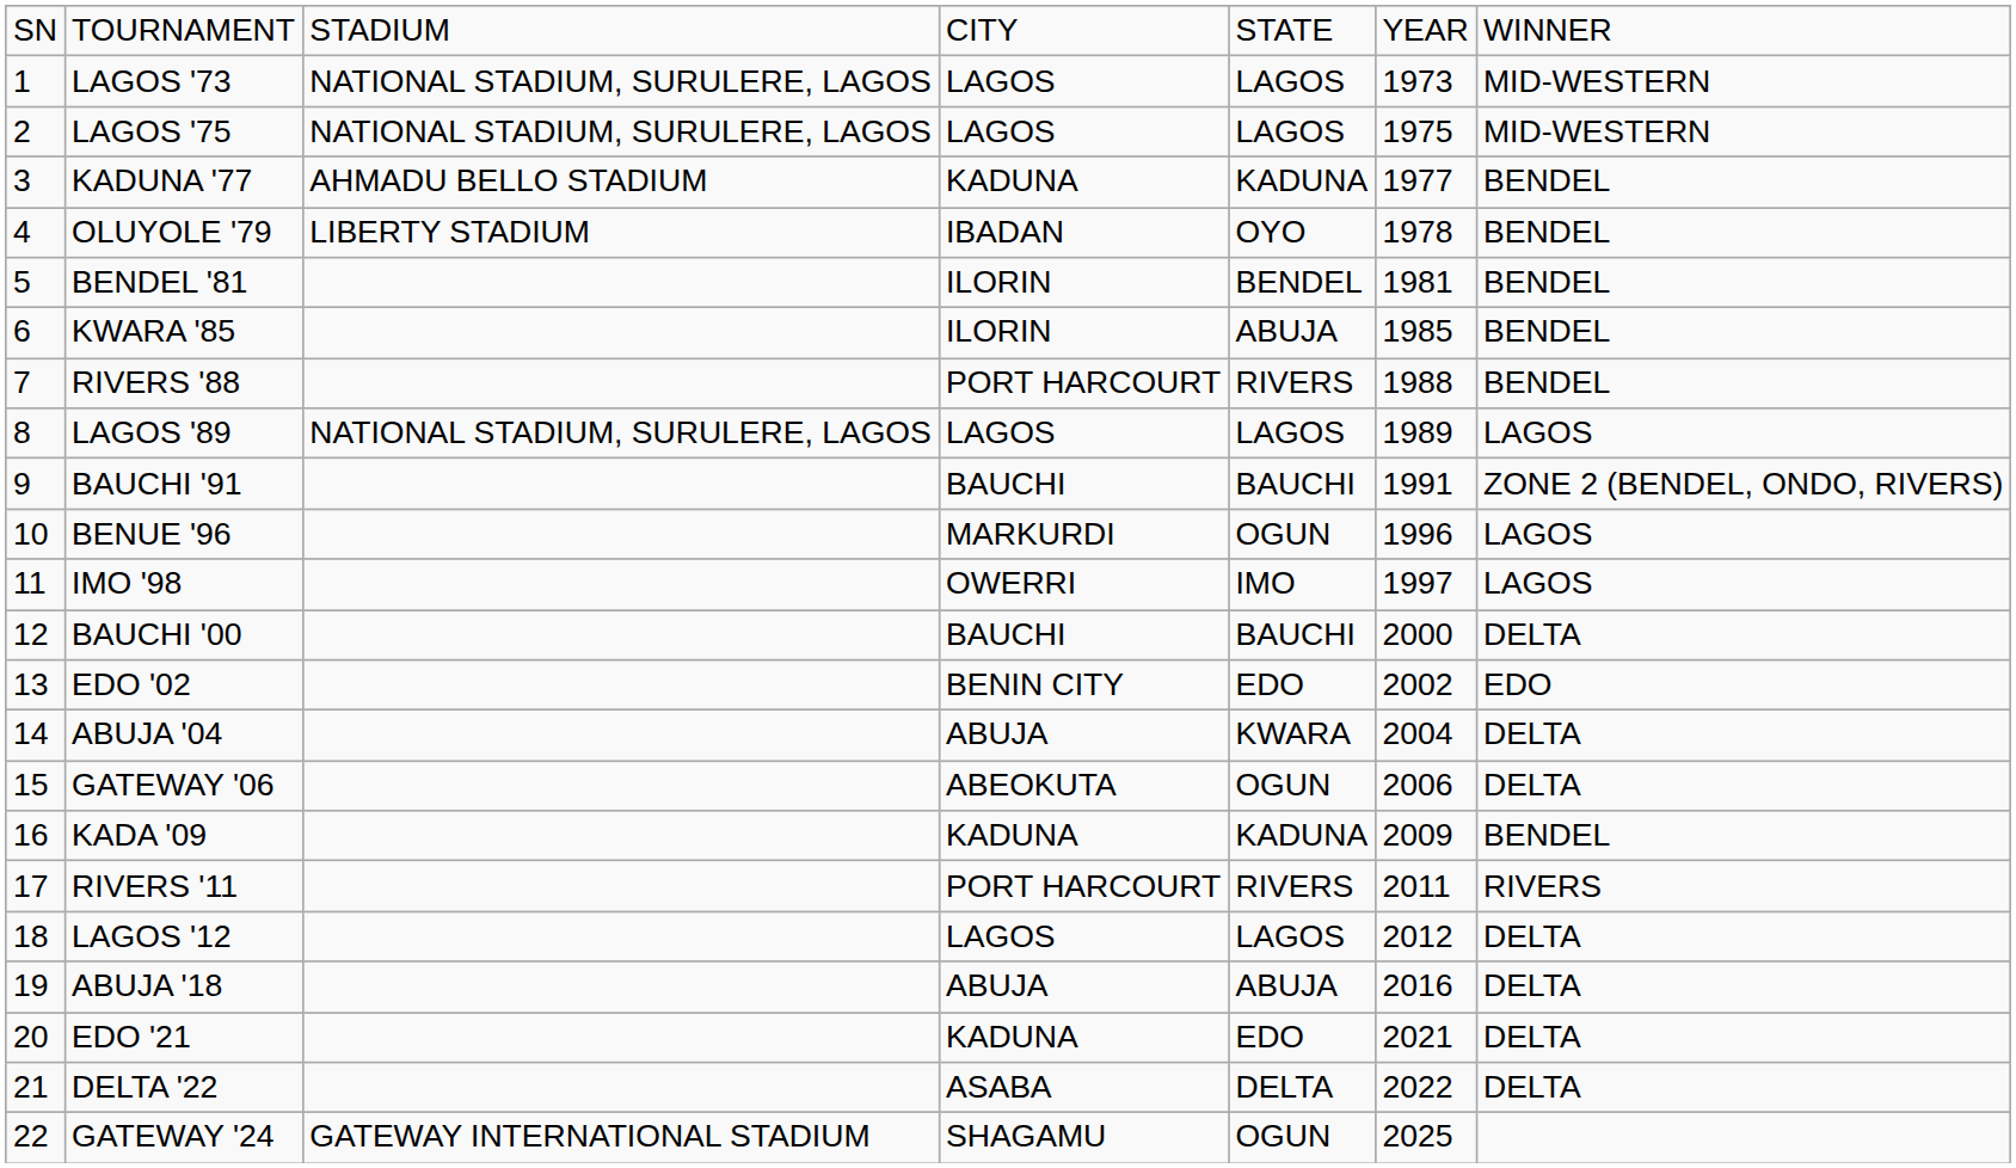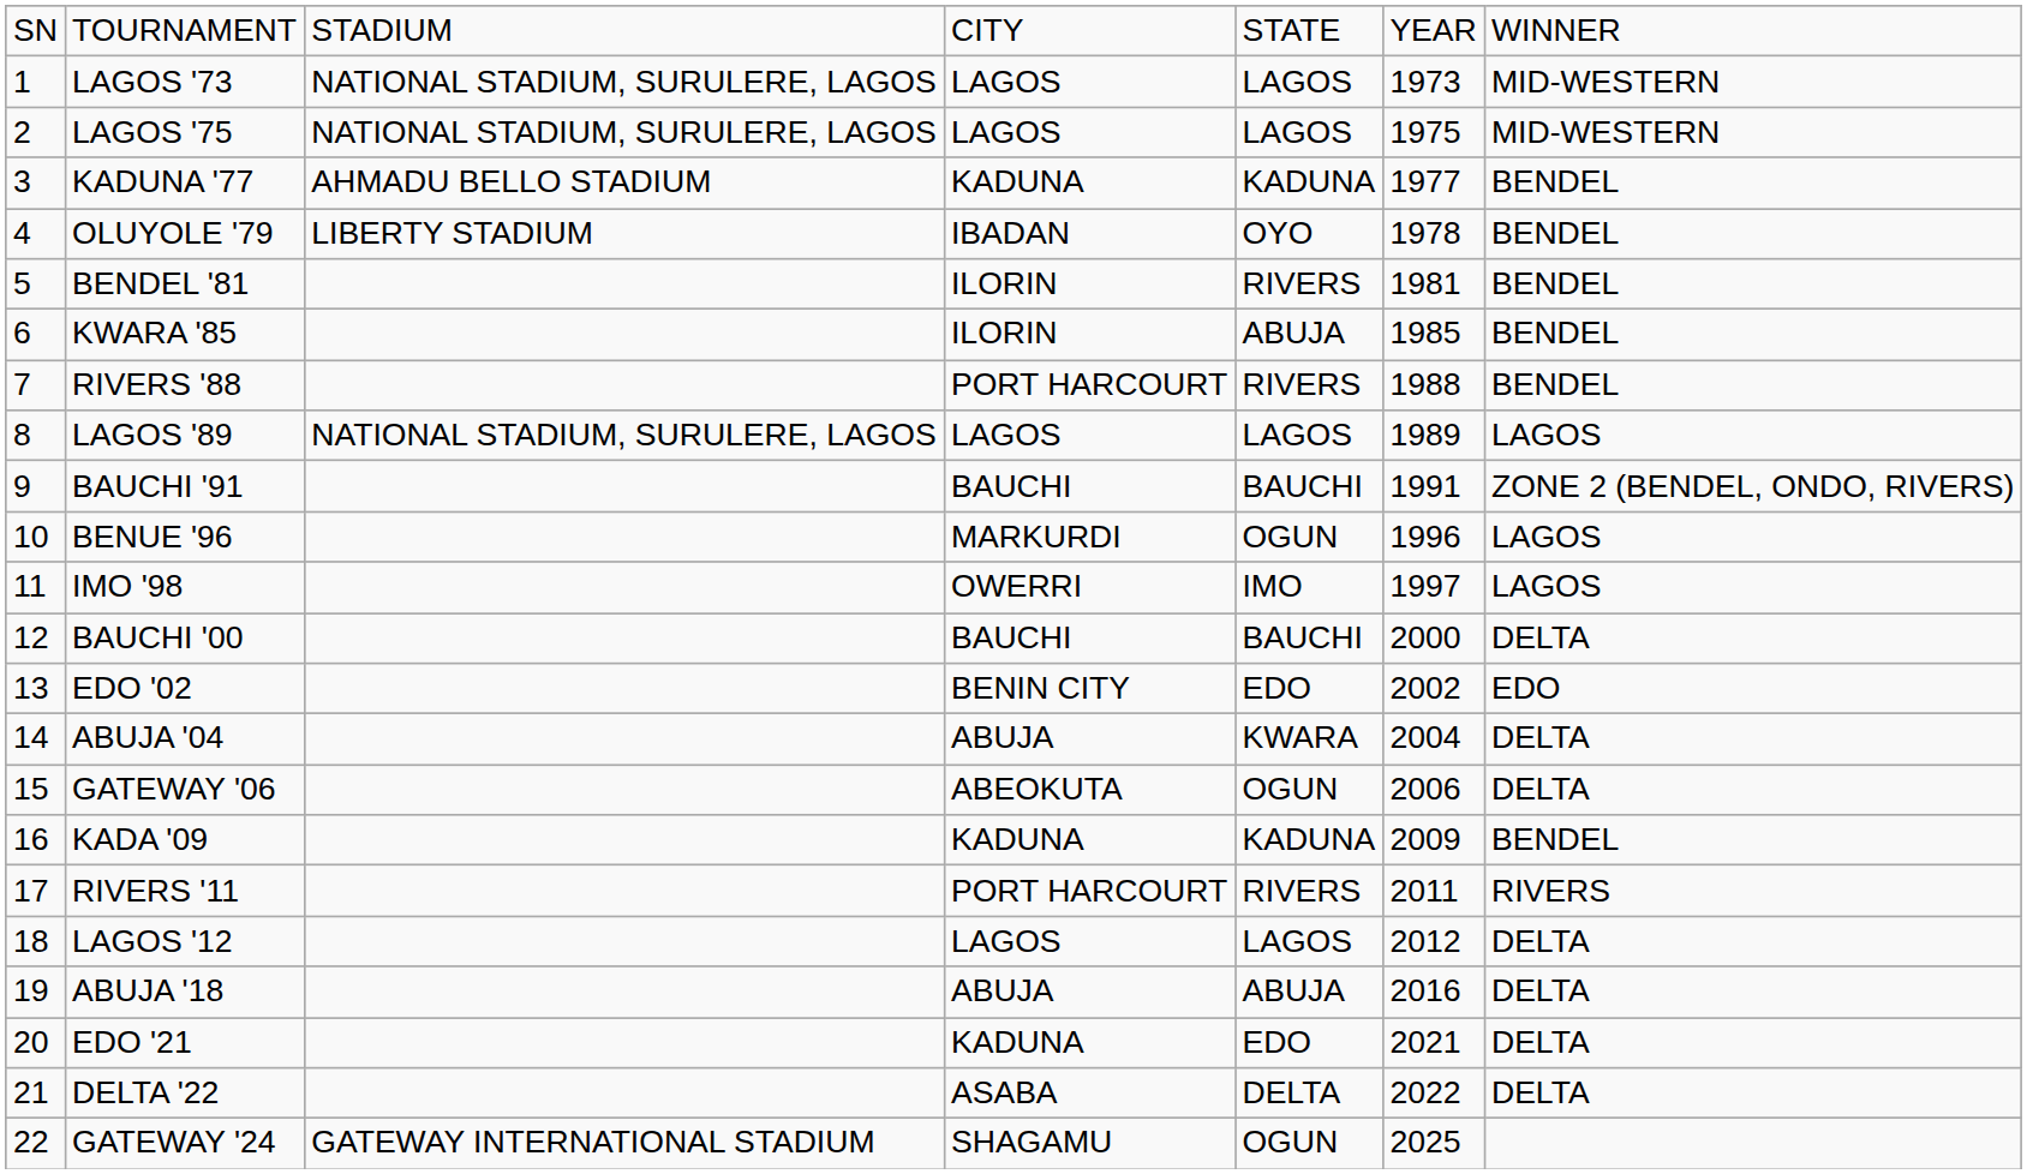 <table class="wikitable">
 <tr>
 <td>SN</td>
 <td>TOURNAMENT</td>
 <td>STADIUM</td>
 <td>CITY</td>
 <td>STATE</td>
 <td>YEAR</td>
 <td>WINNER</td>
 </tr>
 <tr>
 <td>1</td>
 <td>LAGOS '73</td>
 <td>NATIONAL STADIUM, SURULERE, LAGOS</td>
 <td>LAGOS</td>
 <td>LAGOS</td>
 <td>1973</td>
 <td>MID-WESTERN</td>
 </tr>
 <tr>
 <td>2</td>
 <td>LAGOS '75</td>
 <td>NATIONAL STADIUM, SURULERE, LAGOS</td>
 <td>LAGOS</td>
 <td>LAGOS</td>
 <td>1975</td>
 <td>MID-WESTERN</td>
 </tr>
 <tr>
 <td>3</td>
 <td>KADUNA '77</td>
 <td>AHMADU BELLO STADIUM</td>
 <td>KADUNA</td>
 <td>KADUNA</td>
 <td>1977</td>
 <td>BENDEL</td>
 </tr>
 <tr>
 <td>4</td>
 <td>OLUYOLE '79</td>
 <td>LIBERTY STADIUM</td>
 <td>IBADAN</td>
 <td>OYO</td>
 <td>1978</td>
 <td>BENDEL</td>
 </tr>
 <tr>
 <td>5</td>
 <td>BENDEL '81</td>
 <td></td>
 <td>ILORIN</td>
-<td>BENDEL</td>
+<td>RIVERS</td>
 <td>1981</td>
 <td>BENDEL</td>
 </tr>
 <tr>
 <td>6</td>
 <td>KWARA '85</td>
 <td></td>
 <td>ILORIN</td>
 <td>ABUJA</td>
 <td>1985</td>
 <td>BENDEL</td>
 </tr>
 <tr>
 <td>7</td>
 <td>RIVERS '88</td>
 <td></td>
 <td>PORT HARCOURT</td>
 <td>RIVERS</td>
 <td>1988</td>
 <td>BENDEL</td>
 </tr>
 <tr>
 <td>8</td>
 <td>LAGOS '89</td>
 <td>NATIONAL STADIUM, SURULERE, LAGOS</td>
 <td>LAGOS</td>
 <td>LAGOS</td>
 <td>1989</td>
 <td>LAGOS</td>
 </tr>
 <tr>
 <td>9</td>
 <td>BAUCHI '91</td>
 <td></td>
 <td>BAUCHI</td>
 <td>BAUCHI</td>
 <td>1991</td>
 <td>ZONE 2 (BENDEL, ONDO, RIVERS)</td>
 </tr>
 <tr>
 <td>10</td>
 <td>BENUE '96</td>
 <td></td>
 <td>MARKURDI</td>
 <td>OGUN</td>
 <td>1996</td>
 <td>LAGOS</td>
 </tr>
 <tr>
 <td>11</td>
 <td>IMO '98</td>
 <td></td>
 <td>OWERRI</td>
 <td>IMO</td>
 <td>1997</td>
 <td>LAGOS</td>
 </tr>
 <tr>
 <td>12</td>
 <td>BAUCHI '00</td>
 <td></td>
 <td>BAUCHI</td>
 <td>BAUCHI</td>
 <td>2000</td>
 <td>DELTA</td>
 </tr>
 <tr>
 <td>13</td>
 <td>EDO '02</td>
 <td></td>
 <td>BENIN CITY</td>
 <td>EDO</td>
 <td>2002</td>
 <td>EDO</td>
 </tr>
 <tr>
 <td>14</td>
 <td>ABUJA '04</td>
 <td></td>
 <td>ABUJA</td>
 <td>KWARA</td>
 <td>2004</td>
 <td>DELTA</td>
 </tr>
 <tr>
 <td>15</td>
 <td>GATEWAY '06</td>
 <td></td>
 <td>ABEOKUTA</td>
 <td>OGUN</td>
 <td>2006</td>
 <td>DELTA</td>
 </tr>
 <tr>
 <td>16</td>
 <td>KADA '09</td>
 <td></td>
 <td>KADUNA</td>
 <td>KADUNA</td>
 <td>2009</td>
 <td>BENDEL</td>
 </tr>
 <tr>
 <td>17</td>
 <td>RIVERS '11</td>
 <td></td>
 <td>PORT HARCOURT</td>
 <td>RIVERS</td>
 <td>2011</td>
 <td>RIVERS</td>
 </tr>
 <tr>
 <td>18</td>
 <td>LAGOS '12</td>
 <td></td>
 <td>LAGOS</td>
 <td>LAGOS</td>
 <td>2012</td>
 <td>DELTA</td>
 </tr>
 <tr>
 <td>19</td>
 <td>ABUJA '18</td>
 <td></td>
 <td>ABUJA</td>
 <td>ABUJA</td>
 <td>2016</td>
 <td>DELTA</td>
 </tr>
 <tr>
 <td>20</td>
 <td>EDO '21</td>
 <td></td>
 <td>KADUNA</td>
 <td>EDO</td>
 <td>2021</td>
 <td>DELTA</td>
 </tr>
 <tr>
 <td>21</td>
 <td>DELTA '22</td>
 <td></td>
 <td>ASABA</td>
 <td>DELTA</td>
 <td>2022</td>
 <td>DELTA</td>
 </tr>
 <tr>
 <td>22</td>
 <td>GATEWAY '24</td>
 <td>GATEWAY INTERNATIONAL STADIUM</td>
 <td>SHAGAMU</td>
 <td>OGUN</td>
 <td>2025</td>
 <td></td>
 </tr>
 </table>
